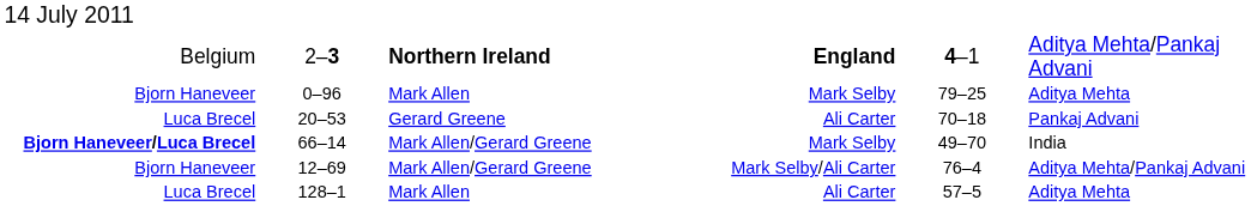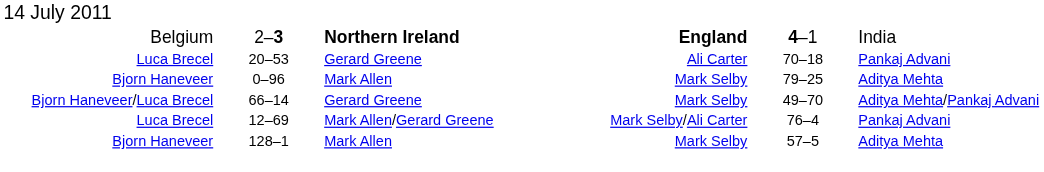 <table width="100%" cellspacing="1">
 <tr>
 <th width=20%></th>
 <th width=10%></th>
 <th width=20%></th>
 <th width=20%></th>
 <th width=10%></th>
 <th width=20%></th>
 </tr>
 <tr>
 <td>14 July 2011</td>
 </tr>
 <tr style=font-size:90%>
 <td align=right>Belgium </td>
 <td align=center>2–<strong>3</strong></td>
 <td><strong> Northern Ireland</strong></td>
 <td align=right><strong>England </strong></td>
 <td align=center><strong>4</strong>–1</td>
-<td><a href='#'>Aditya Mehta</a>/<a href='#'>Pankaj Advani</a></td>
+<td> India</td>
+</tr>
+<tr style=font-size:75%>
+<td align=right><a href='#'>Luca Brecel</a></td>
+<td align=center>20–53</td>
+<td><a href='#'>Gerard Greene</a></td>
+<td align=right><a href='#'>Ali Carter</a></td>
+<td align=center>70–18</td>
+<td><a href='#'>Pankaj Advani</a></td>
 </tr>
 <tr style=font-size:75%>
 <td align=right><a href='#'>Bjorn Haneveer</a></td>
 <td align=center>0–96</td>
 <td><a href='#'>Mark Allen</a></td>
 <td align=right><a href='#'>Mark Selby</a></td>
 <td align=center>79–25</td>
 <td><a href='#'>Aditya Mehta</a></td>
 </tr>
 <tr style=font-size:75%>
-<td align=right><a href='#'>Luca Brecel</a></td>
-<td align=center>20–53</td>
+<td align=right><a href='#'>Bjorn Haneveer</a>/<a href='#'>Luca Brecel</a></td>
+<td align=center>66–14</td>
 <td><a href='#'>Gerard Greene</a></td>
-<td align=right><a href='#'>Ali Carter</a></td>
-<td align=center>70–18</td>
-<td><a href='#'>Pankaj Advani</a></td>
+<td align=right><a href='#'>Mark Selby</a></td>
+<td align=center>49–70</td>
+<td><a href='#'>Aditya Mehta</a>/<a href='#'>Pankaj Advani</a></td>
 </tr>
 <tr style=font-size:75%>
-<td align=right><strong><a href='#'>Bjorn Haneveer</a>/<a href='#'>Luca Brecel</a></strong></td>
-<td align=center>66–14</td>
-<td><a href='#'>Mark Allen</a>/<a href='#'>Gerard Greene</a></td>
-<td align=right><a href='#'>Mark Selby</a></td>
-<td align=center>49–70</td>
-<td> India</td>
-</tr>
-<tr style=font-size:75%>
-<td align=right><a href='#'>Bjorn Haneveer</a></td>
+<td align=right><a href='#'>Luca Brecel</a></td>
 <td align=center>12–69</td>
 <td><a href='#'>Mark Allen</a>/<a href='#'>Gerard Greene</a></td>
 <td align=right><a href='#'>Mark Selby</a>/<a href='#'>Ali Carter</a></td>
 <td align=center>76–4</td>
-<td><a href='#'>Aditya Mehta</a>/<a href='#'>Pankaj Advani</a></td>
+<td><a href='#'>Pankaj Advani</a></td>
 </tr>
 <tr style=font-size:75%>
-<td align=right><a href='#'>Luca Brecel</a></td>
+<td align=right><a href='#'>Bjorn Haneveer</a></td>
 <td align=center>128–1</td>
 <td><a href='#'>Mark Allen</a></td>
-<td align=right><a href='#'>Ali Carter</a></td>
+<td align=right><a href='#'>Mark Selby</a></td>
 <td align=center>57–5</td>
 <td><a href='#'>Aditya Mehta</a></td>
 </tr>
 </table>
